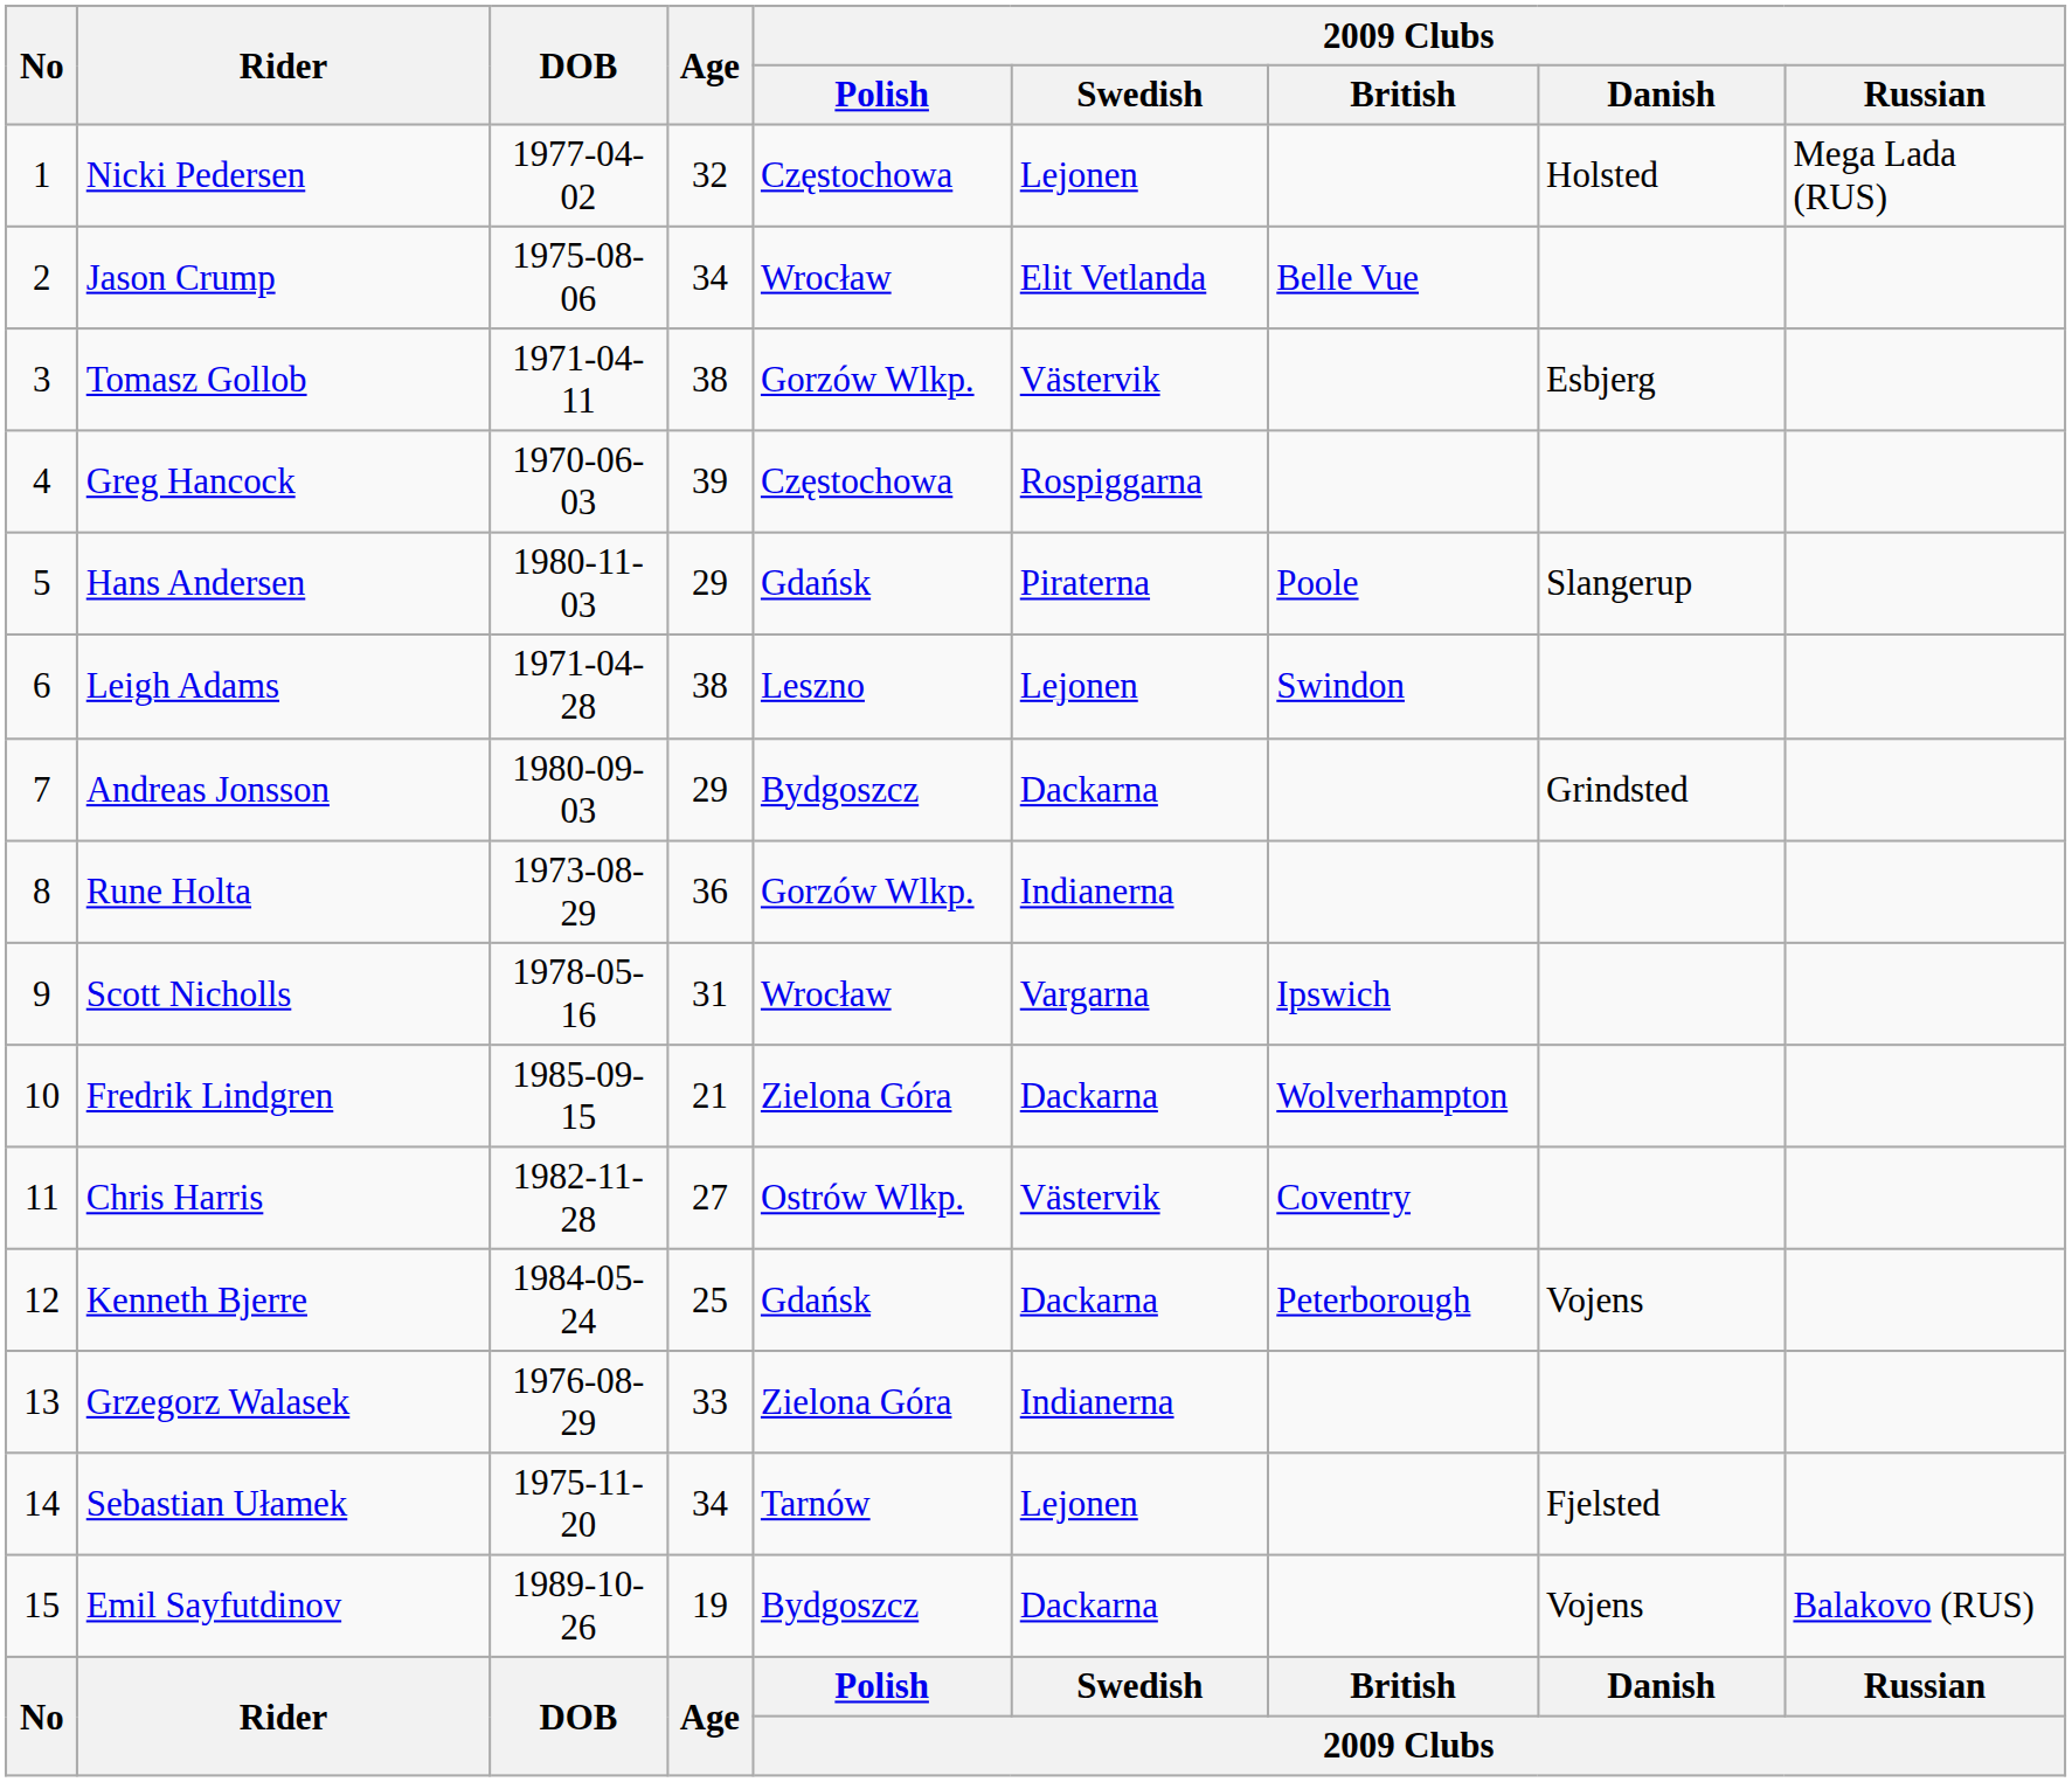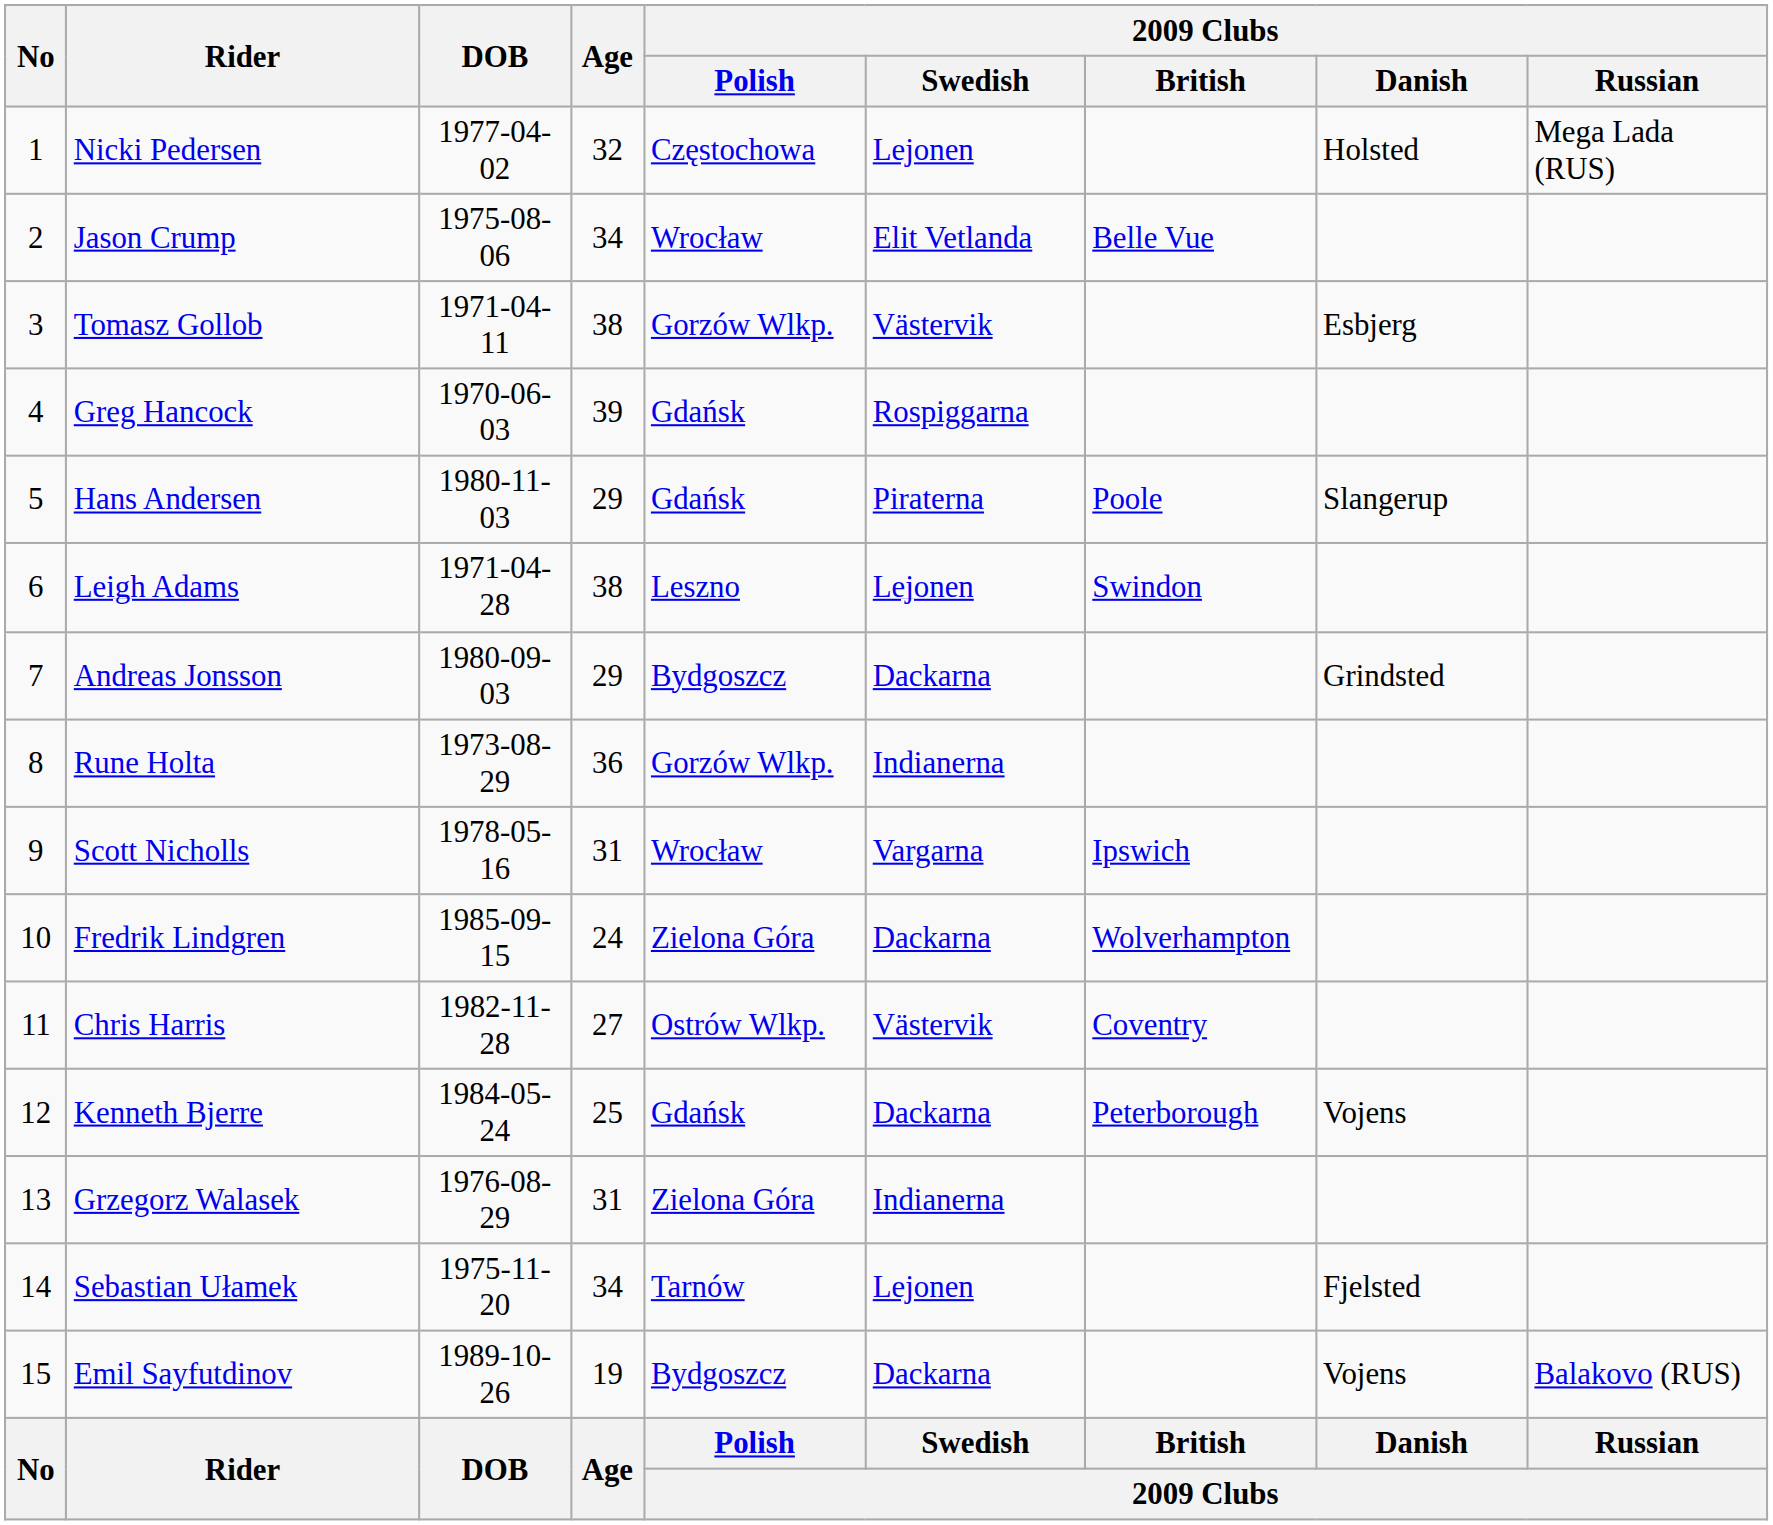 <table class=wikitable style="font-size: 95%;">
 <tr>
 <th width=25px  rowspan=2>No</th>
 <th width=200px rowspan=2>Rider</th>
 <th width=80px  rowspan=2>DOB</th>
 <th width=30px rowspan=2>Age</th>
 <th colspan=5>2009 Clubs</th>
 </tr>
 <tr>
 <th width=110px> <a href='#'>Polish</a></th>
 <th width=110px> Swedish</th>
 <th width=110px> British</th>
 <th width=110px> Danish</th>
 <th width=130px> Russian</th>
 </tr>
 <tr>
 <td align=center>1</td>
 <td> <a href='#'>Nicki Pedersen</a></td>
 <td align=center>1977-04-02</td>
 <td align=center>32</td>
 <td><a href='#'>Częstochowa</a></td>
 <td><a href='#'>Lejonen</a></td>
 <td></td>
 <td>Holsted</td>
 <td>Mega Lada (RUS)</td>
 </tr>
 <tr>
 <td align=center>2</td>
 <td> <a href='#'>Jason Crump</a></td>
 <td align=center>1975-08-06</td>
 <td align=center>34</td>
 <td><a href='#'>Wrocław</a></td>
 <td><a href='#'>Elit Vetlanda</a></td>
 <td><a href='#'>Belle Vue</a></td>
 <td></td>
 <td></td>
 </tr>
 <tr>
 <td align=center>3</td>
 <td> <a href='#'>Tomasz Gollob</a></td>
 <td align=center>1971-04-11</td>
 <td align=center>38</td>
 <td><a href='#'>Gorzów Wlkp.</a></td>
 <td><a href='#'>Västervik</a></td>
 <td></td>
 <td>Esbjerg</td>
 <td></td>
 </tr>
 <tr>
 <td align=center>4</td>
 <td> <a href='#'>Greg Hancock</a></td>
 <td align=center>1970-06-03</td>
 <td align=center>39</td>
-<td><a href='#'>Częstochowa</a></td>
+<td><a href='#'>Gdańsk</a></td>
 <td><a href='#'>Rospiggarna</a></td>
 <td></td>
 <td></td>
 <td></td>
 </tr>
 <tr>
 <td align=center>5</td>
 <td> <a href='#'>Hans Andersen</a></td>
 <td align=center>1980-11-03</td>
 <td align=center>29</td>
 <td><a href='#'>Gdańsk</a></td>
 <td><a href='#'>Piraterna</a></td>
 <td><a href='#'>Poole</a></td>
 <td>Slangerup</td>
 <td></td>
 </tr>
 <tr>
 <td align=center>6</td>
 <td> <a href='#'>Leigh Adams</a></td>
 <td align=center>1971-04-28</td>
 <td align=center>38</td>
 <td><a href='#'>Leszno</a></td>
 <td><a href='#'>Lejonen</a></td>
 <td><a href='#'>Swindon</a></td>
 <td></td>
 <td></td>
 </tr>
 <tr>
 <td align=center>7</td>
 <td> <a href='#'>Andreas Jonsson</a></td>
 <td align=center>1980-09-03</td>
 <td align=center>29</td>
 <td><a href='#'>Bydgoszcz</a></td>
 <td><a href='#'>Dackarna</a></td>
 <td></td>
 <td>Grindsted</td>
 <td></td>
 </tr>
 <tr>
 <td align=center>8</td>
 <td> <a href='#'>Rune Holta</a></td>
 <td align=center>1973-08-29</td>
 <td align=center>36</td>
 <td><a href='#'>Gorzów Wlkp.</a></td>
 <td><a href='#'>Indianerna</a></td>
 <td></td>
 <td></td>
 <td></td>
 </tr>
 <tr>
 <td align=center>9</td>
 <td> <a href='#'>Scott Nicholls</a></td>
 <td align=center>1978-05-16</td>
 <td align=center>31</td>
 <td><a href='#'>Wrocław</a></td>
 <td><a href='#'>Vargarna</a></td>
 <td><a href='#'>Ipswich</a></td>
 <td></td>
 <td></td>
 </tr>
 <tr>
 <td align=center>10</td>
 <td> <a href='#'>Fredrik Lindgren</a></td>
 <td align=center>1985-09-15</td>
-<td align=center>21</td>
+<td align=center>24</td>
 <td><a href='#'>Zielona Góra</a></td>
 <td><a href='#'>Dackarna</a></td>
 <td><a href='#'>Wolverhampton</a></td>
 <td></td>
 <td></td>
 </tr>
 <tr>
 <td align=center>11</td>
 <td> <a href='#'>Chris Harris</a></td>
 <td align=center>1982-11-28</td>
 <td align=center>27</td>
 <td><a href='#'>Ostrów Wlkp.</a></td>
 <td><a href='#'>Västervik</a></td>
 <td><a href='#'>Coventry</a></td>
 <td></td>
 <td></td>
 </tr>
 <tr>
 <td align=center>12</td>
 <td> <a href='#'>Kenneth Bjerre</a></td>
 <td align=center>1984-05-24</td>
 <td align=center>25</td>
 <td><a href='#'>Gdańsk</a></td>
 <td><a href='#'>Dackarna</a></td>
 <td><a href='#'>Peterborough</a></td>
 <td>Vojens</td>
 <td></td>
 </tr>
 <tr>
 <td align=center>13</td>
 <td> <a href='#'>Grzegorz Walasek</a></td>
 <td align=center>1976-08-29</td>
-<td align=center>33</td>
+<td align=center>31</td>
 <td><a href='#'>Zielona Góra</a></td>
 <td><a href='#'>Indianerna</a></td>
 <td></td>
 <td></td>
 <td></td>
 </tr>
 <tr>
 <td align=center>14</td>
 <td> <a href='#'>Sebastian Ułamek</a></td>
 <td align=center>1975-11-20</td>
 <td align=center>34</td>
 <td><a href='#'>Tarnów</a></td>
 <td><a href='#'>Lejonen</a></td>
 <td></td>
 <td>Fjelsted</td>
 <td></td>
 </tr>
 <tr>
 <td align=center>15</td>
 <td> <a href='#'>Emil Sayfutdinov</a></td>
 <td align=center>1989-10-26</td>
 <td align=center>19</td>
 <td><a href='#'>Bydgoszcz</a></td>
 <td><a href='#'>Dackarna</a></td>
 <td></td>
 <td>Vojens</td>
 <td><a href='#'>Balakovo</a> (RUS)</td>
 </tr>
 <tr>
 <th rowspan=2>No</th>
 <th rowspan=2>Rider</th>
 <th rowspan=2>DOB</th>
 <th rowspan=2>Age</th>
 <th> <a href='#'>Polish</a></th>
 <th> Swedish</th>
 <th> British</th>
 <th> Danish</th>
 <th> Russian</th>
 </tr>
 <tr>
 <th colspan=5>2009 Clubs</th>
 </tr>
 </table>
